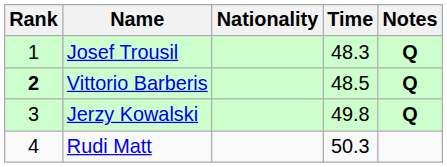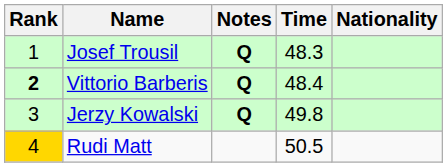 <table class="wikitable sortable" style="text-align:center">
 <tr>
 <th>Rank</th>
 <th>Name</th>
+<th>Notes</th>
+<th>Time</th>
 <th>Nationality</th>
-<th>Time</th>
-<th>Notes</th>
 </tr>
 <tr bgcolor=ccffcc>
 <td>1</td>
 <td align=left><a href='#'>Josef Trousil</a></td>
+<td><strong>Q</strong></td>
+<td>48.3</td>
 <td align=left></td>
-<td>48.3</td>
-<td><strong>Q</strong></td>
 </tr>
 <tr bgcolor=ccffcc>
 <td><strong>2</strong></td>
 <td align=left><a href='#'>Vittorio Barberis</a></td>
+<td><strong>Q</strong></td>
+<td>48.4</td>
 <td align=left></td>
-<td>48.5</td>
-<td><strong>Q</strong></td>
 </tr>
 <tr bgcolor=ccffcc>
 <td>3</td>
 <td align=left><a href='#'>Jerzy Kowalski</a></td>
+<td><strong>Q</strong></td>
+<td>49.8</td>
 <td align=left></td>
-<td>49.8</td>
-<td><strong>Q</strong></td>
 </tr>
 <tr>
-<td>4</td>
+<td style="background: gold;">4</td>
 <td align=left><a href='#'>Rudi Matt</a></td>
+<td></td>
+<td>50.5</td>
 <td align=left></td>
-<td>50.3</td>
-<td></td>
 </tr>
 </table>
